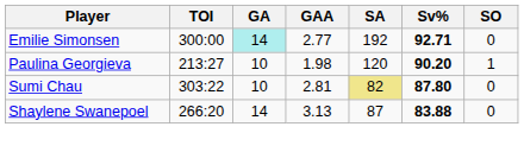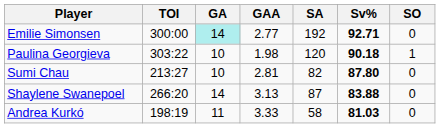 <table class="wikitable sortable" style="text-align:center;">
 <tr>
 <th style="width:170px;">Player</th>
 <th style="width:60px;">TOI</th>
 <th style="width:50px;">GA</th>
 <th style="width:60px;">GAA</th>
 <th style="width:50px;">SA</th>
 <th style="width:60px;">Sv%</th>
 <th style="width:50px;">SO</th>
 </tr>
 <tr>
 <td style="text-align:left;"> <a href='#'>Emilie Simonsen</a></td>
 <td>300:00</td>
 <td style="background: paleturquoise;">14</td>
 <td>2.77</td>
 <td>192</td>
 <td><strong>92.71</strong></td>
 <td>0</td>
 </tr>
 <tr>
 <td style="text-align:left;"> <a href='#'>Paulina Georgieva</a></td>
-<td>213:27</td>
+<td>303:22</td>
 <td>10</td>
 <td>1.98</td>
 <td>120</td>
-<td><strong>90.20</strong></td>
+<td><strong>90.18</strong></td>
 <td>1</td>
 </tr>
 <tr>
 <td style="text-align:left;"> <a href='#'>Sumi Chau</a></td>
-<td>303:22</td>
+<td>213:27</td>
 <td>10</td>
 <td>2.81</td>
-<td style="background: khaki;">82</td>
+<td>82</td>
 <td><strong>87.80</strong></td>
 <td>0</td>
 </tr>
 <tr>
 <td style="text-align:left;"> <a href='#'>Shaylene Swanepoel</a></td>
 <td>266:20</td>
 <td>14</td>
 <td>3.13</td>
 <td>87</td>
 <td><strong>83.88</strong></td>
 <td>0</td>
 </tr>
+<tr>
+<td style="text-align:left;"> <a href='#'>Andrea Kurkó</a></td>
+<td>198:19</td>
+<td>11</td>
+<td>3.33</td>
+<td>58</td>
+<td><strong>81.03</strong></td>
+<td>0</td>
+</tr>
 </table>
